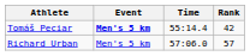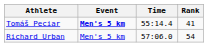 <table class="wikitable" style="text-align:center; font-size:90%; width:50%;">
 <tr>
 <th>Athlete</th>
 <th>Event</th>
 <th>Time</th>
 <th>Rank</th>
 </tr>
 <tr>
 <td align=left><a href='#'>Tomáš Peciar</a></td>
 <td align=left><strong><a href='#'>Men's 5 km</a></strong></td>
 <td>55:14.4</td>
-<td>42</td>
+<td>41</td>
 </tr>
 <tr>
 <td align=left><a href='#'>Richard Urban</a></td>
 <td align=left><a href='#'>Men's 5 km</a></td>
 <td>57:06.0</td>
-<td>57</td>
+<td>54</td>
 </tr>
 </table>
